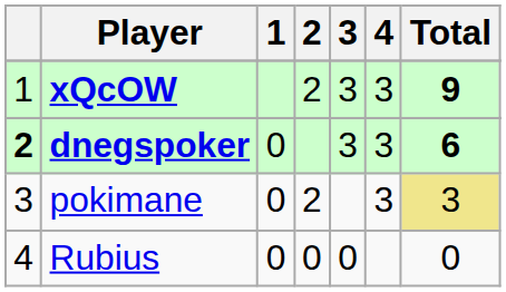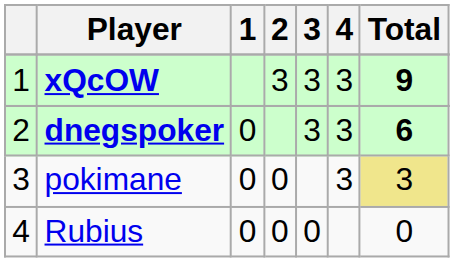 <table class="wikitable" style="text-align: center;">
 <tr>
 <th></th>
 <th>Player</th>
 <th>1</th>
 <th>2</th>
 <th>3</th>
 <th>4</th>
 <th>Total</th>
 </tr>
 <tr>
 </tr>
 <tr style="background:#ccffcc;">
 <td>1</td>
 <td align="left"><strong><a href='#'>xQcOW</a></strong></td>
 <td></td>
-<td>2</td>
+<td>3</td>
 <td>3</td>
 <td>3</td>
 <td><strong> 9</strong></td>
 </tr>
 <tr>
 </tr>
 <tr style="background:#ccffcc;">
-<td><strong>2</strong></td>
+<td>2</td>
 <td align="left"><strong><a href='#'>dnegspoker</a></strong></td>
 <td>0</td>
 <td></td>
 <td>3</td>
 <td>3</td>
 <td><strong>6</strong></td>
 </tr>
 <tr>
 <td>3</td>
 <td align="left"><a href='#'>pokimane</a></td>
 <td>0</td>
-<td>2</td>
+<td>0</td>
 <td></td>
 <td>3</td>
 <td style="background: khaki;">3</td>
 </tr>
 <tr>
 <td>4</td>
 <td align="left"><a href='#'>Rubius</a></td>
 <td>0</td>
 <td>0</td>
 <td>0</td>
 <td></td>
 <td>0</td>
 </tr>
 </table>
